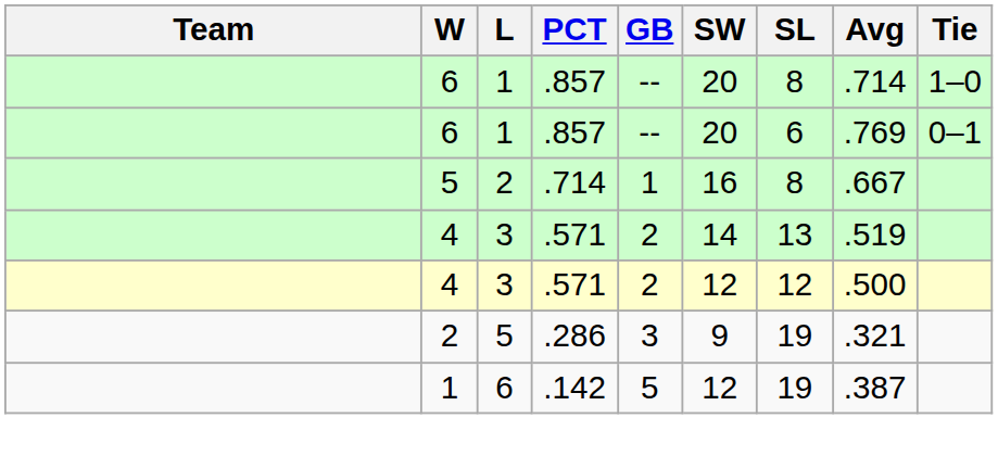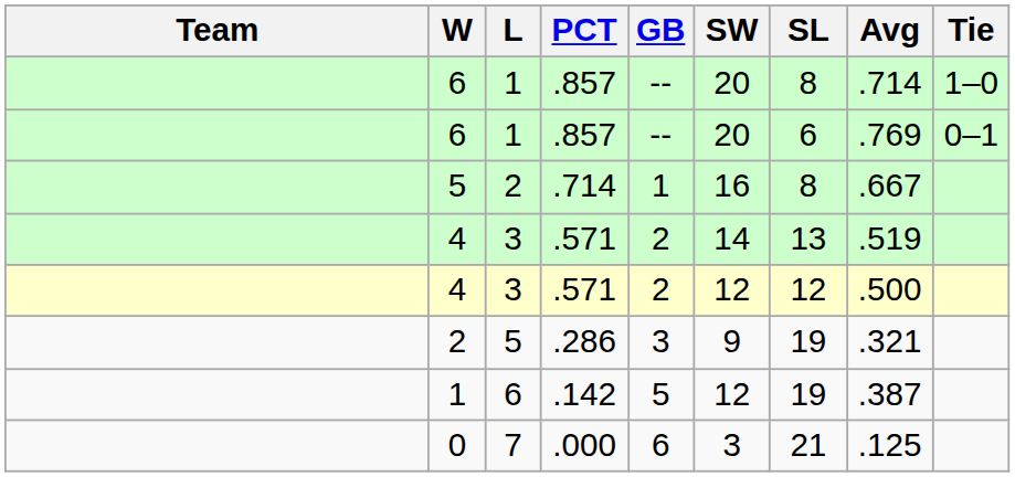 <table class=wikitable style="text-align:center;">
 <tr>
 <th width=200px>Team</th>
 <th width=20px>W</th>
 <th width=20px>L</th>
 <th width=35px><a href='#'>PCT</a></th>
 <th width=25px><a href='#'>GB</a></th>
 <th width=30px>SW</th>
 <th width=30px>SL</th>
 <th width=35px>Avg</th>
 <th width=30px>Tie</th>
 </tr>
 <tr bgcolor="#CCFFCC">
 <td align=left></td>
 <td>6</td>
 <td>1</td>
 <td>.857</td>
 <td>--</td>
 <td>20</td>
 <td>8</td>
 <td>.714</td>
 <td>1–0</td>
 </tr>
 <tr bgcolor="#CCFFCC">
 <td align=left></td>
 <td>6</td>
 <td>1</td>
 <td>.857</td>
 <td>--</td>
 <td>20</td>
 <td>6</td>
 <td>.769</td>
 <td>0–1</td>
 </tr>
 <tr bgcolor="#CCFFCC">
 <td align=left></td>
 <td>5</td>
 <td>2</td>
 <td>.714</td>
 <td>1</td>
 <td>16</td>
 <td>8</td>
 <td>.667</td>
 <td></td>
 </tr>
 <tr bgcolor="#CCFFCC">
 <td align=left></td>
 <td>4</td>
 <td>3</td>
 <td>.571</td>
 <td>2</td>
 <td>14</td>
 <td>13</td>
 <td>.519</td>
 <td></td>
 </tr>
 <tr bgcolor="#FFFFCC">
 <td align=left></td>
 <td>4</td>
 <td>3</td>
 <td>.571</td>
 <td>2</td>
 <td>12</td>
 <td>12</td>
 <td>.500</td>
 <td></td>
 </tr>
 <tr>
 <td align=left></td>
 <td>2</td>
 <td>5</td>
 <td>.286</td>
 <td>3</td>
 <td>9</td>
 <td>19</td>
 <td>.321</td>
 <td></td>
 </tr>
 <tr>
 <td align=left></td>
 <td>1</td>
 <td>6</td>
 <td>.142</td>
 <td>5</td>
 <td>12</td>
 <td>19</td>
 <td>.387</td>
 <td></td>
 </tr>
+<tr>
+<td align=left></td>
+<td>0</td>
+<td>7</td>
+<td>.000</td>
+<td>6</td>
+<td>3</td>
+<td>21</td>
+<td>.125</td>
+<td></td>
+</tr>
 </table>
